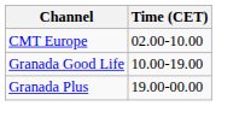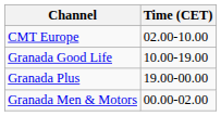 <table class="wikitable">
 <tr>
 <th>Channel</th>
 <th>Time (CET)</th>
 </tr>
 <tr>
 <td><a href='#'>CMT Europe</a></td>
 <td>02.00-10.00</td>
 </tr>
 <tr>
 <td><a href='#'>Granada Good Life</a></td>
 <td>10.00-19.00</td>
 </tr>
 <tr>
 <td><a href='#'>Granada Plus</a></td>
 <td>19.00-00.00</td>
 </tr>
+<tr>
+<td><a href='#'>Granada Men & Motors</a></td>
+<td>00.00-02.00</td>
+</tr>
 </table>
